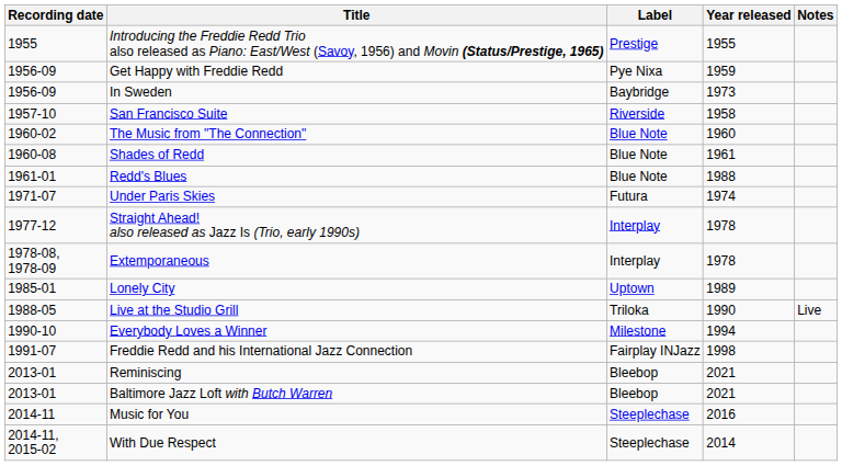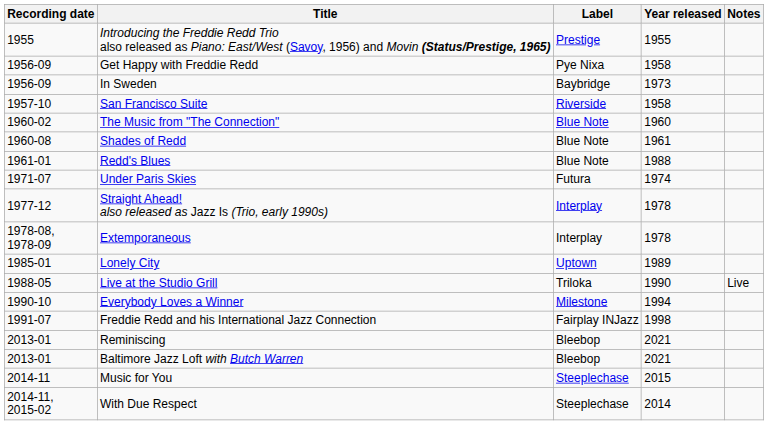 <table class="wikitable sortable">
 <tr>
 <th>Recording date</th>
 <th>Title</th>
 <th>Label</th>
 <th>Year released</th>
 <th>Notes</th>
 </tr>
 <tr>
 <td>1955</td>
 <td><em>Introducing the Freddie Redd Trio</em> <br>also released as <em>Piano: East/West</em> (<a href='#'>Savoy</a>, 1956) and <em>Movin<strong> (Status/Prestige, 1965)</td>
 <td><a href='#'>Prestige</a></td>
 <td>1955</td>
 <td></td>
 </tr>
 <tr>
 <td>1956-09</td>
 <td></em>Get Happy with Freddie Redd<em></td>
 <td>Pye Nixa</td>
-<td>1959</td>
+<td>1958</td>
 <td></td>
 </tr>
 <tr>
 <td>1956-09</td>
 <td></em>In Sweden<em></td>
 <td>Baybridge</td>
 <td>1973</td>
 <td></td>
 </tr>
 <tr>
 <td>1957-10</td>
 <td></em><a href='#'>San Francisco Suite</a><em></td>
 <td><a href='#'>Riverside</a></td>
 <td>1958</td>
 <td></td>
 </tr>
 <tr>
 <td>1960-02</td>
 <td></em><a href='#'>The Music from "The Connection"</a><em></td>
 <td><a href='#'>Blue Note</a></td>
 <td>1960</td>
 <td></td>
 </tr>
 <tr>
 <td>1960-08</td>
 <td></em><a href='#'>Shades of Redd</a><em></td>
 <td>Blue Note</td>
 <td>1961</td>
 <td></td>
 </tr>
 <tr>
 <td>1961-01</td>
 <td></em><a href='#'>Redd's Blues</a><em></td>
 <td>Blue Note</td>
 <td>1988</td>
 <td></td>
 </tr>
 <tr>
 <td>1971-07</td>
 <td></em><a href='#'>Under Paris Skies</a><em></td>
 <td>Futura</td>
 <td>1974</td>
 <td></td>
 </tr>
 <tr>
 <td>1977-12</td>
 <td></em><a href='#'>Straight Ahead!</a><em> <br>also released as </em>Jazz Is<em> (Trio, early 1990s)</td>
 <td><a href='#'>Interplay</a></td>
 <td>1978</td>
 <td></td>
 </tr>
 <tr>
 <td>1978-08, <br>1978-09</td>
 <td></em><a href='#'>Extemporaneous</a><em></td>
 <td>Interplay</td>
 <td>1978</td>
 <td></td>
 </tr>
 <tr>
 <td>1985-01</td>
 <td></em><a href='#'>Lonely City</a><em></td>
 <td><a href='#'>Uptown</a></td>
 <td>1989</td>
 <td></td>
 </tr>
 <tr>
 <td>1988-05</td>
 <td></em><a href='#'>Live at the Studio Grill</a><em></td>
 <td>Triloka</td>
 <td>1990</td>
 <td>Live</td>
 </tr>
 <tr>
 <td>1990-10</td>
 <td></em><a href='#'>Everybody Loves a Winner</a><em></td>
 <td><a href='#'>Milestone</a></td>
 <td>1994</td>
 <td></td>
 </tr>
 <tr>
 <td>1991-07</td>
 <td></em>Freddie Redd and his International Jazz Connection<em></td>
 <td>Fairplay INJazz</td>
 <td>1998</td>
 <td></td>
 </tr>
 <tr>
 <td>2013-01</td>
 <td></em>Reminiscing<em></td>
 <td>Bleebop</td>
 <td>2021</td>
 <td></td>
 </tr>
 <tr>
 <td>2013-01</td>
 <td></em>Baltimore Jazz Loft<em> with <a href='#'>Butch Warren</a></td>
 <td>Bleebop</td>
 <td>2021</td>
 <td></td>
 </tr>
 <tr>
 <td>2014-11</td>
 <td></em>Music for You<em></td>
 <td><a href='#'>Steeplechase</a></td>
-<td>2016</td>
+<td>2015</td>
 <td></td>
 </tr>
 <tr>
 <td>2014-11, <br>2015-02</td>
 <td></em>With Due Respect<em></td>
 <td>Steeplechase</td>
 <td>2014</td>
 <td></td>
 </tr>
 </table>
